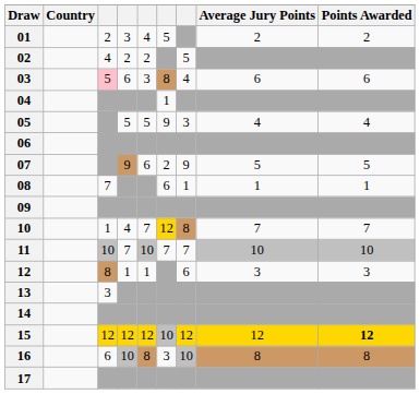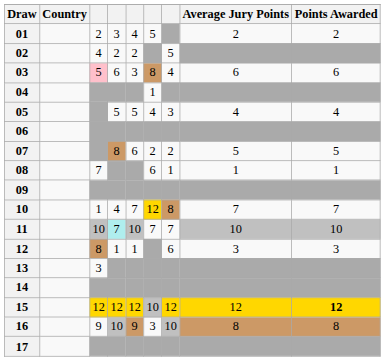 <table class="sortable wikitable collapsible plainrowheaders" style="text-align:center;">
 <tr>
 </tr>
 <tr>
 <th scope="col">Draw</th>
 <th scope="col">Country</th>
 <th scope="col"><small></small></th>
 <th scope="col"><small></small></th>
 <th scope="col"><small></small></th>
 <th scope="col"><small></small></th>
 <th scope="col"><small></small></th>
 <th scope="col">Average Jury Points</th>
 <th scope="col">Points Awarded</th>
 </tr>
 <tr>
 <th scope="row" style="text-align:center;">01</th>
 <td style="text-align:left;"></td>
 <td>2</td>
 <td>3</td>
 <td>4</td>
 <td>5</td>
 <td style="background:#AAAAAA;"></td>
 <td>2</td>
 <td>2</td>
 </tr>
 <tr>
 <th scope="row" style="text-align:center;">02</th>
 <td style="text-align:left;"></td>
 <td>4</td>
 <td>2</td>
 <td>2</td>
 <td style="background:#AAAAAA;"></td>
 <td>5</td>
 <td style="background:#AAAAAA;"></td>
 <td style="background:#AAAAAA;"></td>
 </tr>
 <tr>
 <th scope="row" style="text-align:center;">03</th>
 <td style="text-align:left;"></td>
 <td style="background: pink;">5</td>
 <td>6</td>
 <td>3</td>
 <td style="background:#CC9966;">8</td>
 <td>4</td>
 <td>6</td>
 <td>6</td>
 </tr>
 <tr>
 <th scope="row" style="text-align:center;">04</th>
 <td style="text-align:left;"></td>
 <td style="background:#AAAAAA;"></td>
 <td style="background:#AAAAAA;"></td>
 <td style="background:#AAAAAA;"></td>
 <td>1</td>
 <td style="background:#AAAAAA;"></td>
 <td style="background:#AAAAAA;"></td>
 <td style="background:#AAAAAA;"></td>
 </tr>
 <tr>
 <th scope="row" style="text-align:center;">05</th>
 <td style="text-align:left;"></td>
 <td style="background:#AAAAAA;"></td>
 <td>5</td>
 <td>5</td>
-<td>9</td>
+<td>4</td>
 <td>3</td>
 <td>4</td>
 <td>4</td>
 </tr>
 <tr class="sortbottom">
 <th scope="row" style="text-align:center;">06</th>
 <td style="text-align:left;"></td>
 <td style="background:#AAAAAA;"></td>
 <td style="background:#AAAAAA;"></td>
 <td style="background:#AAAAAA;"></td>
 <td style="background:#AAAAAA;"></td>
 <td style="background:#AAAAAA;"></td>
 <td style="background:#AAAAAA;"></td>
 <td style="background:#AAAAAA;"></td>
 </tr>
 <tr>
 <th scope="row" style="text-align:center;">07</th>
 <td style="text-align:left;"></td>
 <td style="background:#AAAAAA;"></td>
-<td style="background:#CC9966;">9</td>
+<td style="background:#CC9966;">8</td>
 <td>6</td>
 <td>2</td>
-<td>9</td>
+<td>2</td>
 <td>5</td>
 <td>5</td>
 </tr>
 <tr>
 <th scope="row" style="text-align:center;">08</th>
 <td style="text-align:left;"></td>
 <td>7</td>
 <td style="background:#AAAAAA;"></td>
 <td style="background:#AAAAAA;"></td>
 <td>6</td>
 <td>1</td>
 <td>1</td>
 <td>1</td>
 </tr>
 <tr>
 <th scope="row" style="text-align:center;">09</th>
 <td style="text-align:left;"></td>
 <td style="background:#AAAAAA;"></td>
 <td style="background:#AAAAAA;"></td>
 <td style="background:#AAAAAA;"></td>
 <td style="background:#AAAAAA;"></td>
 <td style="background:#AAAAAA;"></td>
 <td style="background:#AAAAAA;"></td>
 <td style="background:#AAAAAA;"></td>
 </tr>
 <tr>
 <th scope="row" style="text-align:center;">10</th>
 <td style="text-align:left;"></td>
 <td>1</td>
 <td>4</td>
 <td>7</td>
 <td style="background:gold;">12</td>
 <td style="background:#CC9966;">8</td>
 <td>7</td>
 <td>7</td>
 </tr>
 <tr>
 <th scope="row" style="text-align:center;">11</th>
 <td style="text-align:left;"></td>
 <td style="background:silver;">10</td>
-<td>7</td>
+<td style="background: paleturquoise;">7</td>
 <td style="background:silver;">10</td>
 <td>7</td>
 <td>7</td>
 <td style="background:silver;">10</td>
 <td style="background:silver;">10</td>
 </tr>
 <tr>
 <th scope="row" style="text-align:center;">12</th>
 <td style="text-align:left;"></td>
 <td style="background:#CC9966;">8</td>
 <td>1</td>
 <td>1</td>
 <td style="background:#AAAAAA;"></td>
 <td>6</td>
 <td>3</td>
 <td>3</td>
 </tr>
 <tr>
 <th scope="row" style="text-align:center;">13</th>
 <td style="text-align:left;"></td>
 <td>3</td>
 <td style="background:#AAAAAA;"></td>
 <td style="background:#AAAAAA;"></td>
 <td style="background:#AAAAAA;"></td>
 <td style="background:#AAAAAA;"></td>
 <td style="background:#AAAAAA;"></td>
 <td style="background:#AAAAAA;"></td>
 </tr>
 <tr>
 <th scope="row" style="text-align:center;">14</th>
 <td style="text-align:left;"></td>
 <td style="background:#AAAAAA;"></td>
 <td style="background:#AAAAAA;"></td>
 <td style="background:#AAAAAA;"></td>
 <td style="background:#AAAAAA;"></td>
 <td style="background:#AAAAAA;"></td>
 <td style="background:#AAAAAA;"></td>
 <td style="background:#AAAAAA;"></td>
 </tr>
 <tr>
 <th scope="row" style="text-align:center;">15</th>
 <td style="text-align:left;"></td>
 <td style="background:gold;">12</td>
 <td style="background:gold;">12</td>
 <td style="background:gold;">12</td>
 <td style="background:silver;">10</td>
 <td style="background:gold;">12</td>
 <td style="background:gold;">12</td>
 <td style="background:gold;"><strong>12</strong></td>
 </tr>
 <tr>
 <th scope="row" style="text-align:center;">16</th>
 <td style="text-align:left;"></td>
-<td>6</td>
+<td>9</td>
 <td style="background:silver;">10</td>
-<td style="background:#CC9966;">8</td>
+<td style="background:#CC9966;">9</td>
 <td>3</td>
 <td style="background:silver;">10</td>
 <td style="background:#CC9966;">8</td>
 <td style="background:#CC9966;">8</td>
 </tr>
 <tr>
 <th scope="row" style="text-align:center;">17</th>
 <td style="text-align:left;"></td>
 <td style="background:#AAAAAA;"></td>
 <td style="background:#AAAAAA;"></td>
 <td style="background:#AAAAAA;"></td>
 <td style="background:#AAAAAA;"></td>
 <td style="background:#AAAAAA;"></td>
 <td style="background:#AAAAAA;"></td>
 <td style="background:#AAAAAA;"></td>
 </tr>
 </table>
